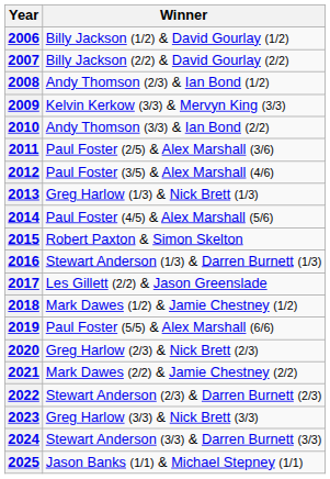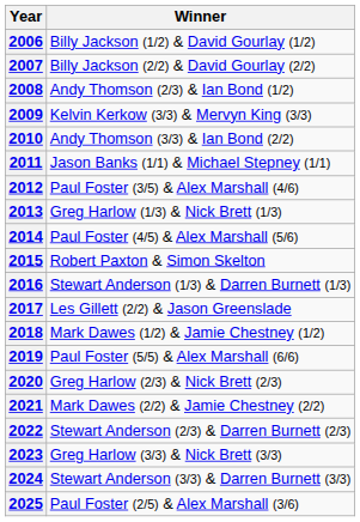 <table class="wikitable">
 <tr>
 <th>Year</th>
 <th>Winner</th>
 </tr>
 <tr>
 <th><a href='#'>2006</a></th>
 <td> <a href='#'>Billy Jackson</a> <small>(1/2)</small> &  <a href='#'>David Gourlay</a> <small>(1/2)</small></td>
 </tr>
 <tr>
 <th><a href='#'>2007</a></th>
 <td> <a href='#'>Billy Jackson</a> <small>(2/2)</small> &  <a href='#'>David Gourlay</a> <small>(2/2)</small></td>
 </tr>
 <tr>
 <th><a href='#'>2008</a></th>
 <td> <a href='#'>Andy Thomson</a> <small>(2/3)</small> & <a href='#'>Ian Bond</a>  <small>(1/2)</small></td>
 </tr>
 <tr>
 <th><a href='#'>2009</a></th>
 <td> <a href='#'>Kelvin Kerkow</a> <small>(3/3)</small> &  <a href='#'>Mervyn King</a> <small>(3/3)</small></td>
 </tr>
 <tr>
 <th><a href='#'>2010</a></th>
 <td> <a href='#'>Andy Thomson</a> <small>(3/3)</small> & <a href='#'>Ian Bond</a>  <small>(2/2)</small></td>
 </tr>
 <tr>
 <th><a href='#'>2011</a></th>
-<td> <a href='#'>Paul Foster</a> <small>(2/5)</small> & <a href='#'>Alex Marshall</a> <small>(3/6)</small></td>
+<td> <a href='#'>Jason Banks</a> <small>(1/1)</small> & <a href='#'>Michael Stepney</a> <small>(1/1)</small></td>
 </tr>
 <tr>
 <th><a href='#'>2012</a></th>
 <td> <a href='#'>Paul Foster</a> <small>(3/5)</small> & <a href='#'>Alex Marshall</a> <small>(4/6)</small></td>
 </tr>
 <tr>
 <th><a href='#'>2013</a></th>
 <td> <a href='#'>Greg Harlow</a> <small>(1/3)</small> & <a href='#'>Nick Brett</a> <small>(1/3)</small></td>
 </tr>
 <tr>
 <th><a href='#'>2014</a></th>
 <td> <a href='#'>Paul Foster</a> <small>(4/5) </small>& <a href='#'>Alex Marshall</a> <small>(5/6)</small></td>
 </tr>
 <tr>
 <th><a href='#'>2015</a></th>
 <td> <a href='#'>Robert Paxton</a> & <a href='#'>Simon Skelton</a></td>
 </tr>
 <tr>
 <th><a href='#'>2016</a></th>
 <td> <a href='#'>Stewart Anderson</a> <small>(1/3)</small> & <a href='#'>Darren Burnett</a> <small>(1/3)</small></td>
 </tr>
 <tr>
 <th><a href='#'>2017</a></th>
 <td> <a href='#'>Les Gillett</a> <small>(2/2)</small> &  <a href='#'>Jason Greenslade</a></td>
 </tr>
 <tr>
 <th><a href='#'>2018</a></th>
 <td> <a href='#'>Mark Dawes</a> <small>(1/2)</small> & <a href='#'>Jamie Chestney</a> <small>(1/2)</small></td>
 </tr>
 <tr>
 <th><a href='#'>2019</a></th>
 <td> <a href='#'>Paul Foster</a> <small>(5/5)</small> & <a href='#'>Alex Marshall</a> <small>(6/6)</small></td>
 </tr>
 <tr>
 <th><a href='#'>2020</a></th>
 <td> <a href='#'>Greg Harlow</a> <small>(2/3)</small> & <a href='#'>Nick Brett</a> <small>(2/3)</small></td>
 </tr>
 <tr>
 <th><a href='#'>2021</a></th>
 <td> <a href='#'>Mark Dawes</a> <small>(2/2)</small> & <a href='#'>Jamie Chestney</a> <small>(2/2)</small> </td>
 </tr>
 <tr>
 <th><a href='#'>2022</a></th>
 <td> <a href='#'>Stewart Anderson</a> <small>(2/3)</small> & <a href='#'>Darren Burnett</a> <small>(2/3)</small></td>
 </tr>
 <tr>
 <th><a href='#'>2023</a></th>
 <td> <a href='#'>Greg Harlow</a> <small>(3/3)</small> & <a href='#'>Nick Brett</a> <small>(3/3)</small></td>
 </tr>
 <tr>
 <th><a href='#'>2024</a></th>
 <td> <a href='#'>Stewart Anderson</a> <small>(3/3)</small> & <a href='#'>Darren Burnett</a> <small>(3/3)</small></td>
 </tr>
 <tr>
 <th><a href='#'>2025</a></th>
-<td> <a href='#'>Jason Banks</a> <small>(1/1)</small> & <a href='#'>Michael Stepney</a> <small>(1/1)</small></td>
+<td> <a href='#'>Paul Foster</a> <small>(2/5)</small> & <a href='#'>Alex Marshall</a> <small>(3/6)</small></td>
 </tr>
 </table>
